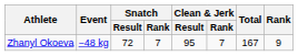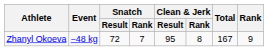 <table class=wikitable style=font-size:90%;text-align:center>
 <tr>
 <th rowspan="2">Athlete</th>
 <th rowspan="2">Event</th>
 <th colspan="2">Snatch</th>
 <th colspan="2">Clean & Jerk</th>
 <th rowspan="2">Total</th>
 <th rowspan="2">Rank</th>
 </tr>
 <tr style="font-size:95%">
 <th>Result</th>
 <th>Rank</th>
 <th>Result</th>
 <th>Rank</th>
 </tr>
 <tr>
 <td align=left><a href='#'>Zhanyl Okoeva</a></td>
 <td align=left><a href='#'>−48 kg</a></td>
 <td>72</td>
 <td>7</td>
 <td>95</td>
-<td>7</td>
+<td>8</td>
 <td>167</td>
 <td>9</td>
 </tr>
 </table>
